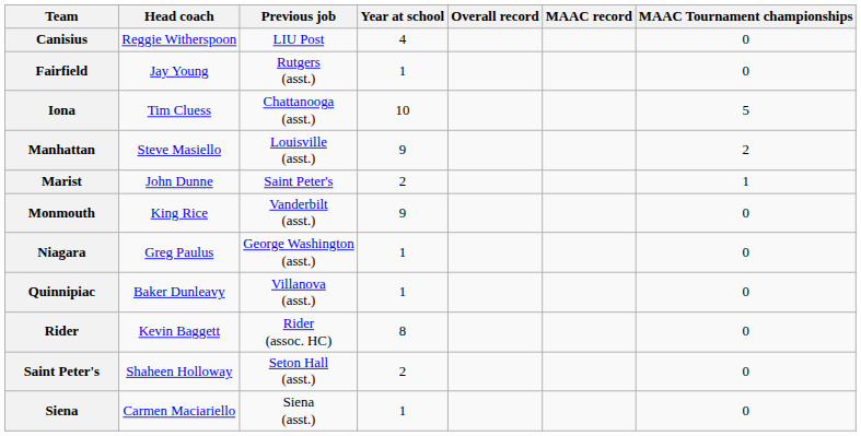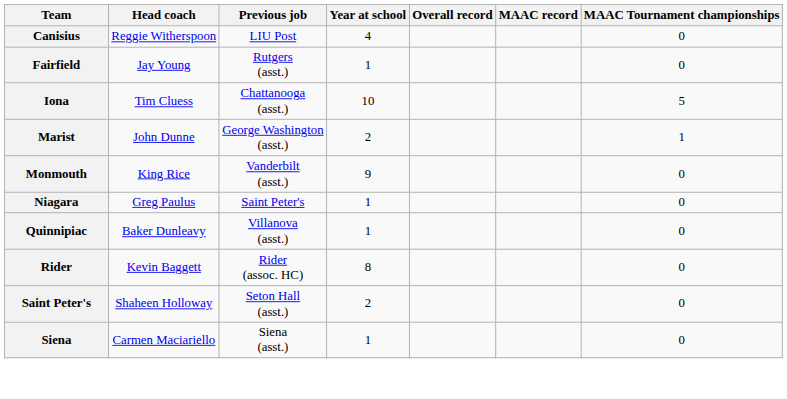 <table class="wikitable sortable" style="text-align: center;font-size:90%;">
 <tr>
 <th width="110">Team</th>
 <th>Head coach</th>
 <th>Previous job</th>
 <th>Year at school</th>
 <th>Overall record</th>
 <th>MAAC record</th>
 <th>MAAC Tournament championships</th>
 </tr>
 <tr>
 <th style=>Canisius</th>
 <td><a href='#'>Reggie Witherspoon</a></td>
 <td><a href='#'>LIU Post</a></td>
 <td>4</td>
 <td></td>
 <td></td>
 <td>0</td>
 </tr>
 <tr>
 <th style=>Fairfield</th>
 <td><a href='#'>Jay Young</a></td>
 <td><a href='#'>Rutgers</a><br>(asst.)</td>
 <td>1</td>
 <td></td>
 <td></td>
 <td>0</td>
 </tr>
 <tr>
 <th style=>Iona</th>
 <td><a href='#'>Tim Cluess</a></td>
 <td><a href='#'>Chattanooga</a><br>(asst.)</td>
 <td>10</td>
 <td></td>
 <td></td>
 <td>5</td>
 </tr>
 <tr>
-<th style=>Manhattan</th>
-<td><a href='#'>Steve Masiello</a></td>
-<td><a href='#'>Louisville</a><br>(asst.)</td>
-<td>9</td>
-<td></td>
-<td></td>
-<td>2</td>
-</tr>
-<tr>
 <th style=>Marist</th>
 <td><a href='#'>John Dunne</a></td>
-<td><a href='#'>Saint Peter's</a></td>
+<td><a href='#'>George Washington</a><br>(asst.)</td>
 <td>2</td>
 <td></td>
 <td></td>
 <td>1</td>
 </tr>
 <tr>
 <th style=>Monmouth</th>
 <td><a href='#'>King Rice</a></td>
 <td><a href='#'>Vanderbilt</a><br>(asst.)</td>
 <td>9</td>
 <td></td>
 <td></td>
 <td>0</td>
 </tr>
 <tr>
 <th style=>Niagara</th>
 <td><a href='#'>Greg Paulus</a></td>
-<td><a href='#'>George Washington</a><br>(asst.)</td>
+<td><a href='#'>Saint Peter's</a></td>
 <td>1</td>
 <td></td>
 <td></td>
 <td>0</td>
 </tr>
 <tr>
 <th style=>Quinnipiac</th>
 <td><a href='#'>Baker Dunleavy</a></td>
 <td><a href='#'>Villanova</a><br>(asst.)</td>
 <td>1</td>
 <td></td>
 <td></td>
 <td>0</td>
 </tr>
 <tr>
 <th style=>Rider</th>
 <td><a href='#'>Kevin Baggett</a></td>
 <td><a href='#'>Rider</a><br>(assoc. HC)</td>
 <td>8</td>
 <td></td>
 <td></td>
 <td>0</td>
 </tr>
 <tr>
 <th style=>Saint Peter's</th>
 <td><a href='#'>Shaheen Holloway</a></td>
 <td><a href='#'>Seton Hall</a><br>(asst.)</td>
 <td>2</td>
 <td></td>
 <td></td>
 <td>0</td>
 </tr>
 <tr>
 <th style=>Siena</th>
 <td><a href='#'>Carmen Maciariello</a></td>
 <td>Siena<br>(asst.)</td>
 <td>1</td>
 <td></td>
 <td></td>
 <td>0</td>
 </tr>
 </table>
